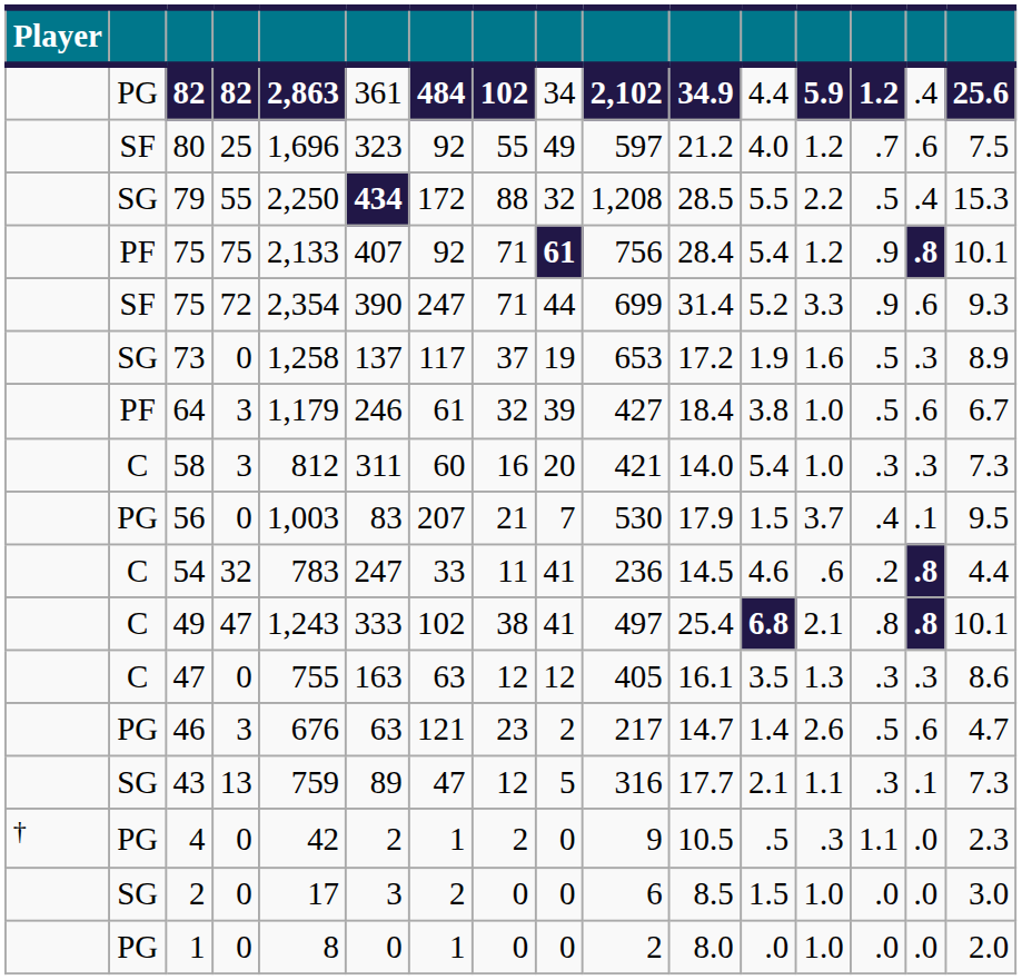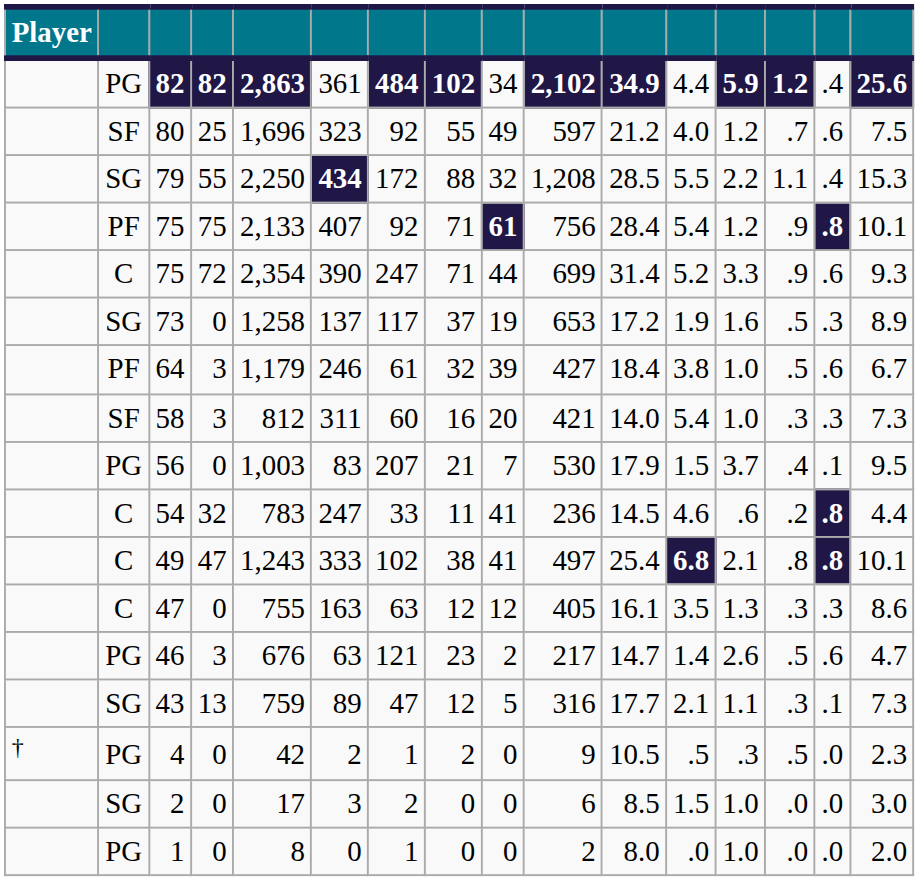 <table class="wikitable sortable" style="font-size: 95%; text-align:right;">
 <tr>
 <th style="background:#00778B; color:#FFFFFF; border-top:#211747 3px solid; border-bottom:#211747 3px solid;">Player</th>
 <th style="background:#00778B; color:#FFFFFF; border-top:#211747 3px solid; border-bottom:#211747 3px solid;"></th>
 <th style="background:#00778B; color:#FFFFFF; border-top:#211747 3px solid; border-bottom:#211747 3px solid;"></th>
 <th style="background:#00778B; color:#FFFFFF; border-top:#211747 3px solid; border-bottom:#211747 3px solid;"></th>
 <th style="background:#00778B; color:#FFFFFF; border-top:#211747 3px solid; border-bottom:#211747 3px solid;"></th>
 <th style="background:#00778B; color:#FFFFFF; border-top:#211747 3px solid; border-bottom:#211747 3px solid;"></th>
 <th style="background:#00778B; color:#FFFFFF; border-top:#211747 3px solid; border-bottom:#211747 3px solid;"></th>
 <th style="background:#00778B; color:#FFFFFF; border-top:#211747 3px solid; border-bottom:#211747 3px solid;"></th>
 <th style="background:#00778B; color:#FFFFFF; border-top:#211747 3px solid; border-bottom:#211747 3px solid;"></th>
 <th style="background:#00778B; color:#FFFFFF; border-top:#211747 3px solid; border-bottom:#211747 3px solid;"></th>
 <th style="background:#00778B; color:#FFFFFF; border-top:#211747 3px solid; border-bottom:#211747 3px solid;"></th>
 <th style="background:#00778B; color:#FFFFFF; border-top:#211747 3px solid; border-bottom:#211747 3px solid;"></th>
 <th style="background:#00778B; color:#FFFFFF; border-top:#211747 3px solid; border-bottom:#211747 3px solid;"></th>
 <th style="background:#00778B; color:#FFFFFF; border-top:#211747 3px solid; border-bottom:#211747 3px solid;"></th>
 <th style="background:#00778B; color:#FFFFFF; border-top:#211747 3px solid; border-bottom:#211747 3px solid;"></th>
 <th style="background:#00778B; color:#FFFFFF; border-top:#211747 3px solid; border-bottom:#211747 3px solid;"></th>
 </tr>
 <tr>
 <td style="text-align:left;"></td>
 <td style="text-align:center;">PG</td>
 <td style="background:#211747; color:#FFFFFF;"><strong>82</strong></td>
 <td style="background:#211747; color:#FFFFFF;"><strong>82</strong></td>
 <td style="background:#211747; color:#FFFFFF;"><strong>2,863</strong></td>
 <td>361</td>
 <td style="background:#211747; color:#FFFFFF;"><strong>484</strong></td>
 <td style="background:#211747; color:#FFFFFF;"><strong>102</strong></td>
 <td>34</td>
 <td style="background:#211747; color:#FFFFFF;"><strong>2,102</strong></td>
 <td style="background:#211747; color:#FFFFFF;"><strong>34.9</strong></td>
 <td>4.4</td>
 <td style="background:#211747; color:#FFFFFF;"><strong>5.9</strong></td>
 <td style="background:#211747; color:#FFFFFF;"><strong>1.2</strong></td>
 <td>.4</td>
 <td style="background:#211747; color:#FFFFFF;"><strong>25.6</strong></td>
 </tr>
 <tr>
 <td style="text-align:left;"></td>
 <td style="text-align:center;">SF</td>
 <td>80</td>
 <td>25</td>
 <td>1,696</td>
 <td>323</td>
 <td>92</td>
 <td>55</td>
 <td>49</td>
 <td>597</td>
 <td>21.2</td>
 <td>4.0</td>
 <td>1.2</td>
 <td>.7</td>
 <td>.6</td>
 <td>7.5</td>
 </tr>
 <tr>
 <td style="text-align:left;"></td>
 <td style="text-align:center;">SG</td>
 <td>79</td>
 <td>55</td>
 <td>2,250</td>
 <td style="background:#211747; color:#FFFFFF;"><strong>434</strong></td>
 <td>172</td>
 <td>88</td>
 <td>32</td>
 <td>1,208</td>
 <td>28.5</td>
 <td>5.5</td>
 <td>2.2</td>
-<td>.5</td>
+<td>1.1</td>
 <td>.4</td>
 <td>15.3</td>
 </tr>
 <tr>
 <td style="text-align:left;"></td>
 <td style="text-align:center;">PF</td>
 <td>75</td>
 <td>75</td>
 <td>2,133</td>
 <td>407</td>
 <td>92</td>
 <td>71</td>
 <td style="background:#211747; color:#FFFFFF;"><strong>61</strong></td>
 <td>756</td>
 <td>28.4</td>
 <td>5.4</td>
 <td>1.2</td>
 <td>.9</td>
 <td style="background:#211747; color:#FFFFFF;"><strong>.8</strong></td>
 <td>10.1</td>
 </tr>
 <tr>
 <td style="text-align:left;"></td>
-<td style="text-align:center;">SF</td>
+<td style="text-align:center;">C</td>
 <td>75</td>
 <td>72</td>
 <td>2,354</td>
 <td>390</td>
 <td>247</td>
 <td>71</td>
 <td>44</td>
 <td>699</td>
 <td>31.4</td>
 <td>5.2</td>
 <td>3.3</td>
 <td>.9</td>
 <td>.6</td>
 <td>9.3</td>
 </tr>
 <tr>
 <td style="text-align:left;"></td>
 <td style="text-align:center;">SG</td>
 <td>73</td>
 <td>0</td>
 <td>1,258</td>
 <td>137</td>
 <td>117</td>
 <td>37</td>
 <td>19</td>
 <td>653</td>
 <td>17.2</td>
 <td>1.9</td>
 <td>1.6</td>
 <td>.5</td>
 <td>.3</td>
 <td>8.9</td>
 </tr>
 <tr>
 <td style="text-align:left;"></td>
 <td style="text-align:center;">PF</td>
 <td>64</td>
 <td>3</td>
 <td>1,179</td>
 <td>246</td>
 <td>61</td>
 <td>32</td>
 <td>39</td>
 <td>427</td>
 <td>18.4</td>
 <td>3.8</td>
 <td>1.0</td>
 <td>.5</td>
 <td>.6</td>
 <td>6.7</td>
 </tr>
 <tr>
 <td style="text-align:left;"></td>
-<td style="text-align:center;">C</td>
+<td style="text-align:center;">SF</td>
 <td>58</td>
 <td>3</td>
 <td>812</td>
 <td>311</td>
 <td>60</td>
 <td>16</td>
 <td>20</td>
 <td>421</td>
 <td>14.0</td>
 <td>5.4</td>
 <td>1.0</td>
 <td>.3</td>
 <td>.3</td>
 <td>7.3</td>
 </tr>
 <tr>
 <td style="text-align:left;"></td>
 <td style="text-align:center;">PG</td>
 <td>56</td>
 <td>0</td>
 <td>1,003</td>
 <td>83</td>
 <td>207</td>
 <td>21</td>
 <td>7</td>
 <td>530</td>
 <td>17.9</td>
 <td>1.5</td>
 <td>3.7</td>
 <td>.4</td>
 <td>.1</td>
 <td>9.5</td>
 </tr>
 <tr>
 <td style="text-align:left;"></td>
 <td style="text-align:center;">C</td>
 <td>54</td>
 <td>32</td>
 <td>783</td>
 <td>247</td>
 <td>33</td>
 <td>11</td>
 <td>41</td>
 <td>236</td>
 <td>14.5</td>
 <td>4.6</td>
 <td>.6</td>
 <td>.2</td>
 <td style="background:#211747; color:#FFFFFF;"><strong>.8</strong></td>
 <td>4.4</td>
 </tr>
 <tr>
 <td style="text-align:left;"></td>
 <td style="text-align:center;">C</td>
 <td>49</td>
 <td>47</td>
 <td>1,243</td>
 <td>333</td>
 <td>102</td>
 <td>38</td>
 <td>41</td>
 <td>497</td>
 <td>25.4</td>
 <td style="background:#211747; color:#FFFFFF;"><strong>6.8</strong></td>
 <td>2.1</td>
 <td>.8</td>
 <td style="background:#211747; color:#FFFFFF;"><strong>.8</strong></td>
 <td>10.1</td>
 </tr>
 <tr>
 <td style="text-align:left;"></td>
 <td style="text-align:center;">C</td>
 <td>47</td>
 <td>0</td>
 <td>755</td>
 <td>163</td>
 <td>63</td>
 <td>12</td>
 <td>12</td>
 <td>405</td>
 <td>16.1</td>
 <td>3.5</td>
 <td>1.3</td>
 <td>.3</td>
 <td>.3</td>
 <td>8.6</td>
 </tr>
 <tr>
 <td style="text-align:left;"></td>
 <td style="text-align:center;">PG</td>
 <td>46</td>
 <td>3</td>
 <td>676</td>
 <td>63</td>
 <td>121</td>
 <td>23</td>
 <td>2</td>
 <td>217</td>
 <td>14.7</td>
 <td>1.4</td>
 <td>2.6</td>
 <td>.5</td>
 <td>.6</td>
 <td>4.7</td>
 </tr>
 <tr>
 <td style="text-align:left;"></td>
 <td style="text-align:center;">SG</td>
 <td>43</td>
 <td>13</td>
 <td>759</td>
 <td>89</td>
 <td>47</td>
 <td>12</td>
 <td>5</td>
 <td>316</td>
 <td>17.7</td>
 <td>2.1</td>
 <td>1.1</td>
 <td>.3</td>
 <td>.1</td>
 <td>7.3</td>
 </tr>
 <tr>
 <td style="text-align:left;"><sup>†</sup></td>
 <td style="text-align:center;">PG</td>
 <td>4</td>
 <td>0</td>
 <td>42</td>
 <td>2</td>
 <td>1</td>
 <td>2</td>
 <td>0</td>
 <td>9</td>
 <td>10.5</td>
 <td>.5</td>
 <td>.3</td>
-<td>1.1</td>
+<td>.5</td>
 <td>.0</td>
 <td>2.3</td>
 </tr>
 <tr>
 <td style="text-align:left;"></td>
 <td style="text-align:center;">SG</td>
 <td>2</td>
 <td>0</td>
 <td>17</td>
 <td>3</td>
 <td>2</td>
 <td>0</td>
 <td>0</td>
 <td>6</td>
 <td>8.5</td>
 <td>1.5</td>
 <td>1.0</td>
 <td>.0</td>
 <td>.0</td>
 <td>3.0</td>
 </tr>
 <tr>
 <td style="text-align:left;"></td>
 <td style="text-align:center;">PG</td>
 <td>1</td>
 <td>0</td>
 <td>8</td>
 <td>0</td>
 <td>1</td>
 <td>0</td>
 <td>0</td>
 <td>2</td>
 <td>8.0</td>
 <td>.0</td>
 <td>1.0</td>
 <td>.0</td>
 <td>.0</td>
 <td>2.0</td>
 </tr>
 </table>
